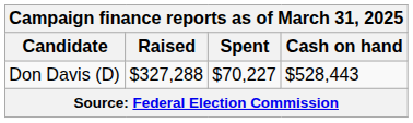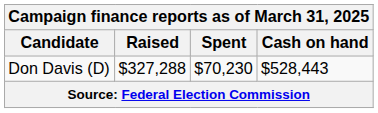 <table class="wikitable sortable">
 <tr>
 <th colspan=4>Campaign finance reports as of March 31, 2025</th>
 </tr>
 <tr style="text-align:center;">
 <th>Candidate</th>
 <th>Raised</th>
 <th>Spent</th>
 <th>Cash on hand</th>
 </tr>
 <tr>
 <td>Don Davis (D)</td>
 <td>$327,288</td>
-<td>$70,227</td>
+<td>$70,230</td>
 <td>$528,443</td>
 </tr>
 <tr>
 <th colspan="4"><small>Source: <a href='#'>Federal Election Commission</a></small></th>
 </tr>
 </table>
